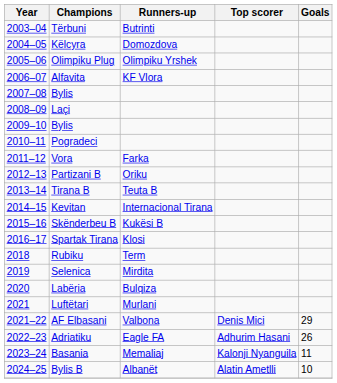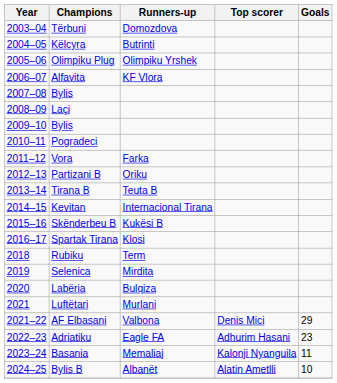 <table class="wikitable sortable">
 <tr>
 <th>Year</th>
 <th>Champions</th>
 <th>Runners-up</th>
 <th>Top scorer</th>
 <th>Goals</th>
 </tr>
 <tr>
 <td><a href='#'>2003–04</a></td>
 <td><a href='#'>Tërbuni</a></td>
-<td><a href='#'>Butrinti</a></td>
+<td><a href='#'>Domozdova</a></td>
 <td></td>
 <td></td>
 </tr>
 <tr>
 <td><a href='#'>2004–05</a></td>
 <td><a href='#'>Këlcyra</a></td>
-<td><a href='#'>Domozdova</a></td>
+<td><a href='#'>Butrinti</a></td>
 <td></td>
 <td></td>
 </tr>
 <tr>
 <td><a href='#'>2005–06</a></td>
 <td><a href='#'>Olimpiku Plug</a></td>
 <td><a href='#'>Olimpiku Yrshek</a></td>
 <td></td>
 <td></td>
 </tr>
 <tr>
 <td><a href='#'>2006–07</a></td>
 <td><a href='#'>Alfavita</a></td>
 <td><a href='#'>KF Vlora</a></td>
 <td></td>
 <td></td>
 </tr>
 <tr>
 <td><a href='#'>2007–08</a></td>
 <td><a href='#'>Bylis</a></td>
 <td></td>
 <td></td>
 <td></td>
 </tr>
 <tr>
 <td><a href='#'>2008–09</a></td>
 <td><a href='#'>Laçi</a></td>
 <td></td>
 <td></td>
 <td></td>
 </tr>
 <tr>
 <td><a href='#'>2009–10</a></td>
 <td><a href='#'>Bylis</a></td>
 <td></td>
 <td></td>
 <td></td>
 </tr>
 <tr>
 <td><a href='#'>2010–11</a></td>
 <td><a href='#'>Pogradeci</a></td>
 <td></td>
 <td></td>
 <td></td>
 </tr>
 <tr>
 <td><a href='#'>2011–12</a></td>
 <td><a href='#'>Vora</a></td>
 <td><a href='#'>Farka</a></td>
 <td></td>
 <td></td>
 </tr>
 <tr>
 <td><a href='#'>2012–13</a></td>
 <td><a href='#'>Partizani B</a></td>
 <td><a href='#'>Oriku</a></td>
 <td></td>
 <td></td>
 </tr>
 <tr>
 <td><a href='#'>2013–14</a></td>
 <td><a href='#'>Tirana B</a></td>
 <td><a href='#'>Teuta B</a></td>
 <td></td>
 <td></td>
 </tr>
 <tr>
 <td><a href='#'>2014–15</a></td>
 <td><a href='#'>Kevitan</a></td>
 <td><a href='#'>Internacional Tirana</a></td>
 <td></td>
 <td></td>
 </tr>
 <tr>
 <td><a href='#'>2015–16</a></td>
 <td><a href='#'>Skënderbeu B</a></td>
 <td><a href='#'>Kukësi B</a></td>
 <td></td>
 <td></td>
 </tr>
 <tr>
 <td><a href='#'>2016–17</a></td>
 <td><a href='#'>Spartak Tirana</a></td>
 <td><a href='#'>Klosi</a></td>
 <td></td>
 <td></td>
 </tr>
 <tr>
 <td><a href='#'>2018</a></td>
 <td><a href='#'>Rubiku</a></td>
 <td><a href='#'>Term</a></td>
 <td></td>
 <td></td>
 </tr>
 <tr>
 <td><a href='#'>2019</a></td>
 <td><a href='#'>Selenica</a></td>
 <td><a href='#'>Mirdita</a></td>
 <td></td>
 <td></td>
 </tr>
 <tr>
 <td><a href='#'>2020</a></td>
 <td><a href='#'>Labëria</a></td>
 <td><a href='#'>Bulqiza</a></td>
 <td></td>
 <td></td>
 </tr>
 <tr>
 <td><a href='#'>2021</a></td>
 <td><a href='#'>Luftëtari</a></td>
 <td><a href='#'>Murlani</a></td>
 <td></td>
 <td></td>
 </tr>
 <tr>
 <td><a href='#'>2021–22</a></td>
 <td><a href='#'>AF Elbasani</a></td>
 <td><a href='#'>Valbona</a></td>
 <td><a href='#'>Denis Mici</a></td>
 <td>29</td>
 </tr>
 <tr>
 <td><a href='#'>2022–23</a></td>
 <td><a href='#'>Adriatiku</a></td>
 <td><a href='#'>Eagle FA</a></td>
 <td><a href='#'>Adhurim Hasani</a></td>
-<td>26</td>
+<td>23</td>
 </tr>
 <tr>
 <td><a href='#'>2023–24</a></td>
 <td><a href='#'>Basania</a></td>
 <td><a href='#'>Memaliaj</a></td>
 <td><a href='#'>Kalonji Nyanguila</a></td>
 <td>11</td>
 </tr>
 <tr>
 <td><a href='#'>2024–25</a></td>
 <td><a href='#'>Bylis B</a></td>
 <td><a href='#'>Albanët</a></td>
 <td><a href='#'>Alatin Ametlli</a></td>
 <td>10</td>
 </tr>
 <tr>
 </tr>
 </table>
